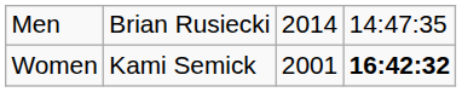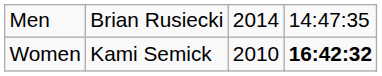 <table class="wikitable">
 <tr>
 <td>Men</td>
 <td>Brian Rusiecki</td>
 <td>2014</td>
 <td>14:47:35</td>
 </tr>
 <tr>
 <td>Women</td>
 <td>Kami Semick</td>
-<td>2001</td>
+<td>2010</td>
 <td><strong>16:42:32</strong></td>
 </tr>
 </table>
